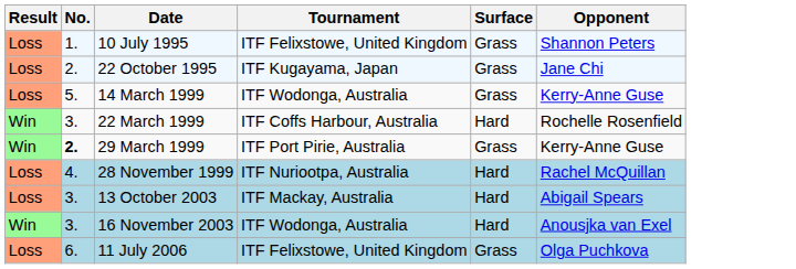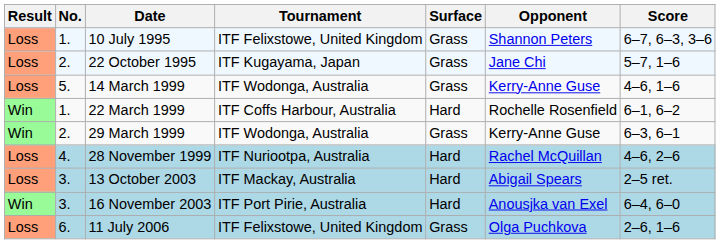 <table class="sortable wikitable" style="font-size:97%;">
 <tr>
 <th>Result</th>
 <th>No.</th>
 <th>Date</th>
 <th>Tournament</th>
 <th>Surface</th>
 <th>Opponent</th>
+<th class="unsortable">Score</th>
 </tr>
 <tr style="background:#f0f8ff;">
 <td style="background:#ffa07a;">Loss</td>
 <td>1.</td>
 <td>10 July 1995</td>
 <td>ITF Felixstowe, United Kingdom</td>
 <td>Grass</td>
 <td> <a href='#'>Shannon Peters</a></td>
+<td>6–7, 6–3, 3–6</td>
 </tr>
 <tr style="background:#f0f8ff;">
 <td style="background:#ffa07a;">Loss</td>
 <td>2.</td>
 <td>22 October 1995</td>
 <td>ITF Kugayama, Japan</td>
 <td>Grass</td>
 <td> <a href='#'>Jane Chi</a></td>
+<td>5–7, 1–6</td>
 </tr>
 <tr>
 <td style="background:#ffa07a;">Loss</td>
 <td>5.</td>
 <td>14 March 1999</td>
 <td>ITF Wodonga, Australia</td>
 <td>Grass</td>
 <td> <a href='#'>Kerry-Anne Guse</a></td>
+<td>4–6, 1–6</td>
 </tr>
 <tr>
 <td style="background:#98fb98;">Win</td>
-<td>3.</td>
+<td>1.</td>
 <td>22 March 1999</td>
 <td>ITF Coffs Harbour, Australia</td>
 <td>Hard</td>
 <td> Rochelle Rosenfield</td>
+<td>6–1, 6–2</td>
 </tr>
 <tr>
 <td style="background:#98fb98;">Win</td>
-<td><strong>2.</strong></td>
+<td>2.</td>
 <td>29 March 1999</td>
-<td>ITF Port Pirie, Australia</td>
+<td>ITF Wodonga, Australia</td>
 <td>Grass</td>
 <td> Kerry-Anne Guse</td>
+<td>6–3, 6–1</td>
 </tr>
 <tr style="background:lightblue;">
 <td style="background:#ffa07a;">Loss</td>
 <td>4.</td>
 <td>28 November 1999</td>
 <td>ITF Nuriootpa, Australia</td>
 <td>Hard</td>
 <td> <a href='#'>Rachel McQuillan</a></td>
+<td>4–6, 2–6</td>
 </tr>
 <tr style="background:lightblue;">
 <td style="background:#ffa07a;">Loss</td>
 <td>3.</td>
 <td>13 October 2003</td>
 <td>ITF Mackay, Australia</td>
 <td>Hard</td>
 <td> <a href='#'>Abigail Spears</a></td>
+<td>2–5 ret.</td>
 </tr>
 <tr style="background:lightblue;">
 <td style="background:#98fb98;">Win</td>
 <td>3.</td>
 <td>16 November 2003</td>
-<td>ITF Wodonga, Australia</td>
+<td>ITF Port Pirie, Australia</td>
 <td>Hard</td>
 <td> <a href='#'>Anousjka van Exel</a></td>
+<td>6–4, 6–0</td>
 </tr>
 <tr style="background:lightblue;">
 <td style="background:#ffa07a;">Loss</td>
 <td>6.</td>
 <td>11 July 2006</td>
 <td>ITF Felixstowe, United Kingdom</td>
 <td>Grass</td>
 <td> <a href='#'>Olga Puchkova</a></td>
+<td>2–6, 1–6</td>
 </tr>
 </table>
